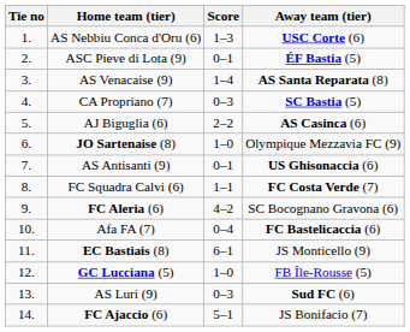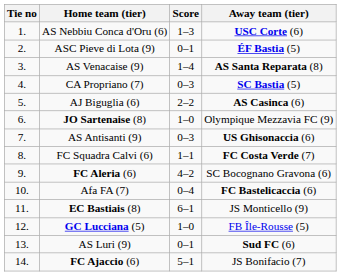 <table class="wikitable" style="text-align: center">
 <tr>
 <th>Tie no</th>
 <th>Home team (tier)</th>
 <th>Score</th>
 <th>Away team (tier)</th>
 </tr>
 <tr>
 <td>1.</td>
 <td>AS Nebbiu Conca d'Oru (6)</td>
 <td>1–3</td>
 <td><strong><a href='#'>USC Corte</a></strong> (6)</td>
 </tr>
 <tr>
 <td>2.</td>
 <td>ASC Pieve di Lota (9)</td>
 <td>0–1</td>
 <td><strong><a href='#'>ÉF Bastia</a></strong> (5)</td>
 </tr>
 <tr>
 <td>3.</td>
 <td>AS Venacaise (9)</td>
 <td>1–4</td>
 <td><strong>AS Santa Reparata</strong> (8)</td>
 </tr>
 <tr>
 <td>4.</td>
 <td>CA Propriano (7)</td>
 <td>0–3</td>
 <td><strong><a href='#'>SC Bastia</a></strong> (5)</td>
 </tr>
 <tr>
 <td>5.</td>
 <td>AJ Biguglia (6)</td>
 <td>2–2 </td>
 <td><strong>AS Casinca</strong> (6)</td>
 </tr>
 <tr>
 <td>6.</td>
 <td><strong>JO Sartenaise</strong> (8)</td>
 <td>1–0</td>
 <td>Olympique Mezzavia FC (9)</td>
 </tr>
 <tr>
 <td>7.</td>
 <td>AS Antisanti (9)</td>
-<td>0–1</td>
+<td>0–3</td>
 <td><strong>US Ghisonaccia</strong> (6)</td>
 </tr>
 <tr>
 <td>8.</td>
 <td>FC Squadra Calvi (6)</td>
 <td>1–1 </td>
 <td><strong>FC Costa Verde</strong> (7)</td>
 </tr>
 <tr>
 <td>9.</td>
 <td><strong>FC Aleria</strong> (6)</td>
 <td>4–2 </td>
 <td>SC Bocognano Gravona (6)</td>
 </tr>
 <tr>
 <td>10.</td>
 <td>Afa FA (7)</td>
 <td>0–4</td>
 <td><strong>FC Bastelicaccia</strong> (6)</td>
 </tr>
 <tr>
 <td>11.</td>
 <td><strong>EC Bastiais</strong> (8)</td>
 <td>6–1</td>
 <td>JS Monticello (9)</td>
 </tr>
 <tr>
 <td>12.</td>
 <td><strong><a href='#'>GC Lucciana</a></strong> (5)</td>
 <td>1–0</td>
 <td><a href='#'>FB Île-Rousse</a> (5)</td>
 </tr>
 <tr>
 <td>13.</td>
 <td>AS Luri (9)</td>
-<td>0–3</td>
+<td>0–1</td>
 <td><strong>Sud FC</strong> (6)</td>
 </tr>
 <tr>
 <td>14.</td>
 <td><strong>FC Ajaccio</strong> (6)</td>
 <td>5–1</td>
 <td>JS Bonifacio (7)</td>
 </tr>
 </table>
